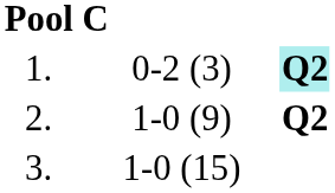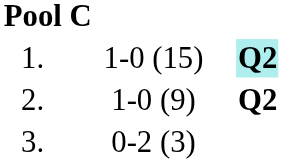 <table style="text-align:center">
 <tr>
 <td colspan=4 align=left><strong>Pool C</strong></td>
 </tr>
 <tr>
 <td width=30>1.</td>
 <td align=left></td>
-<td>0-2 (3)</td>
+<td width=80>1-0 (15)</td>
 <td style="background: paleturquoise;"><strong>Q2</strong></td>
 </tr>
 <tr>
 <td>2.</td>
 <td align=left></td>
 <td>1-0 (9)</td>
 <td><strong>Q2</strong></td>
 </tr>
 <tr>
 <td>3.</td>
 <td align=left></td>
-<td width=80>1-0 (15)</td>
+<td>0-2 (3)</td>
 <td></td>
 </tr>
 </table>
